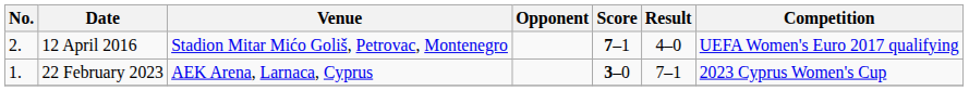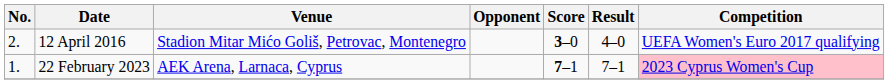 <table class="wikitable">
 <tr>
 <th>No.</th>
 <th>Date</th>
 <th>Venue</th>
 <th>Opponent</th>
 <th>Score</th>
 <th>Result</th>
 <th>Competition</th>
 </tr>
 <tr>
 <td>2.</td>
 <td>12 April 2016</td>
 <td><a href='#'>Stadion Mitar Mićo Goliš</a>, <a href='#'>Petrovac</a>, <a href='#'>Montenegro</a></td>
 <td></td>
-<td align=center><strong>7</strong>–1</td>
+<td align=center><strong>3</strong>–0</td>
 <td align=center>4–0</td>
 <td><a href='#'>UEFA Women's Euro 2017 qualifying</a></td>
 </tr>
 <tr>
 <td>1.</td>
 <td>22 February 2023</td>
 <td><a href='#'>AEK Arena</a>, <a href='#'>Larnaca</a>, <a href='#'>Cyprus</a></td>
 <td></td>
-<td align=center><strong>3</strong>–0</td>
+<td align=center><strong>7</strong>–1</td>
 <td align=center>7–1</td>
-<td><a href='#'>2023 Cyprus Women's Cup</a></td>
+<td style="background: pink;"><a href='#'>2023 Cyprus Women's Cup</a></td>
 </tr>
 <tr>
 </tr>
 </table>
